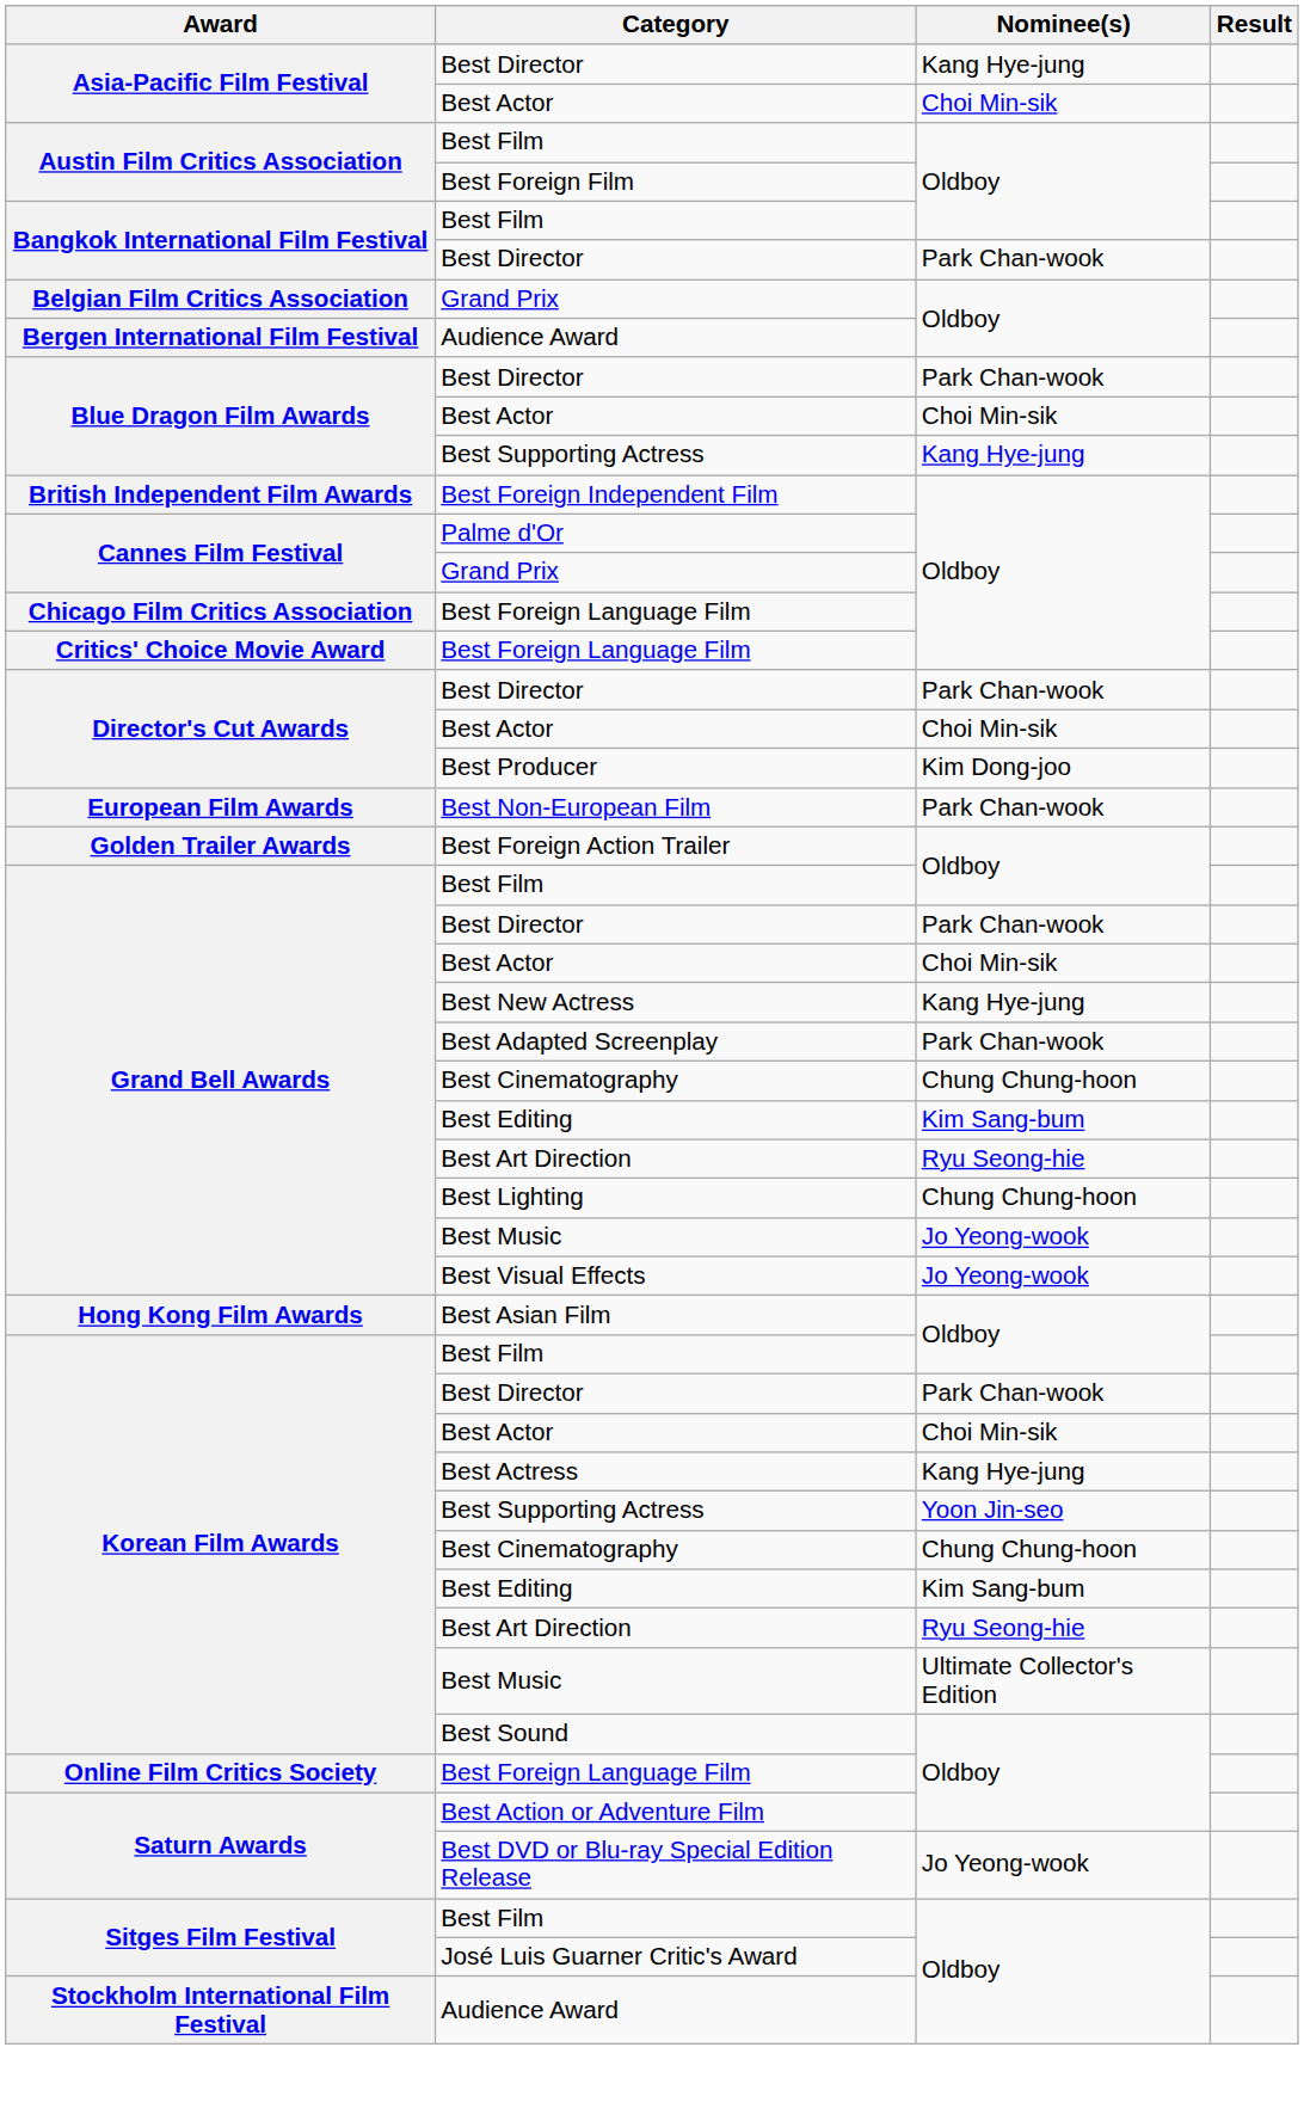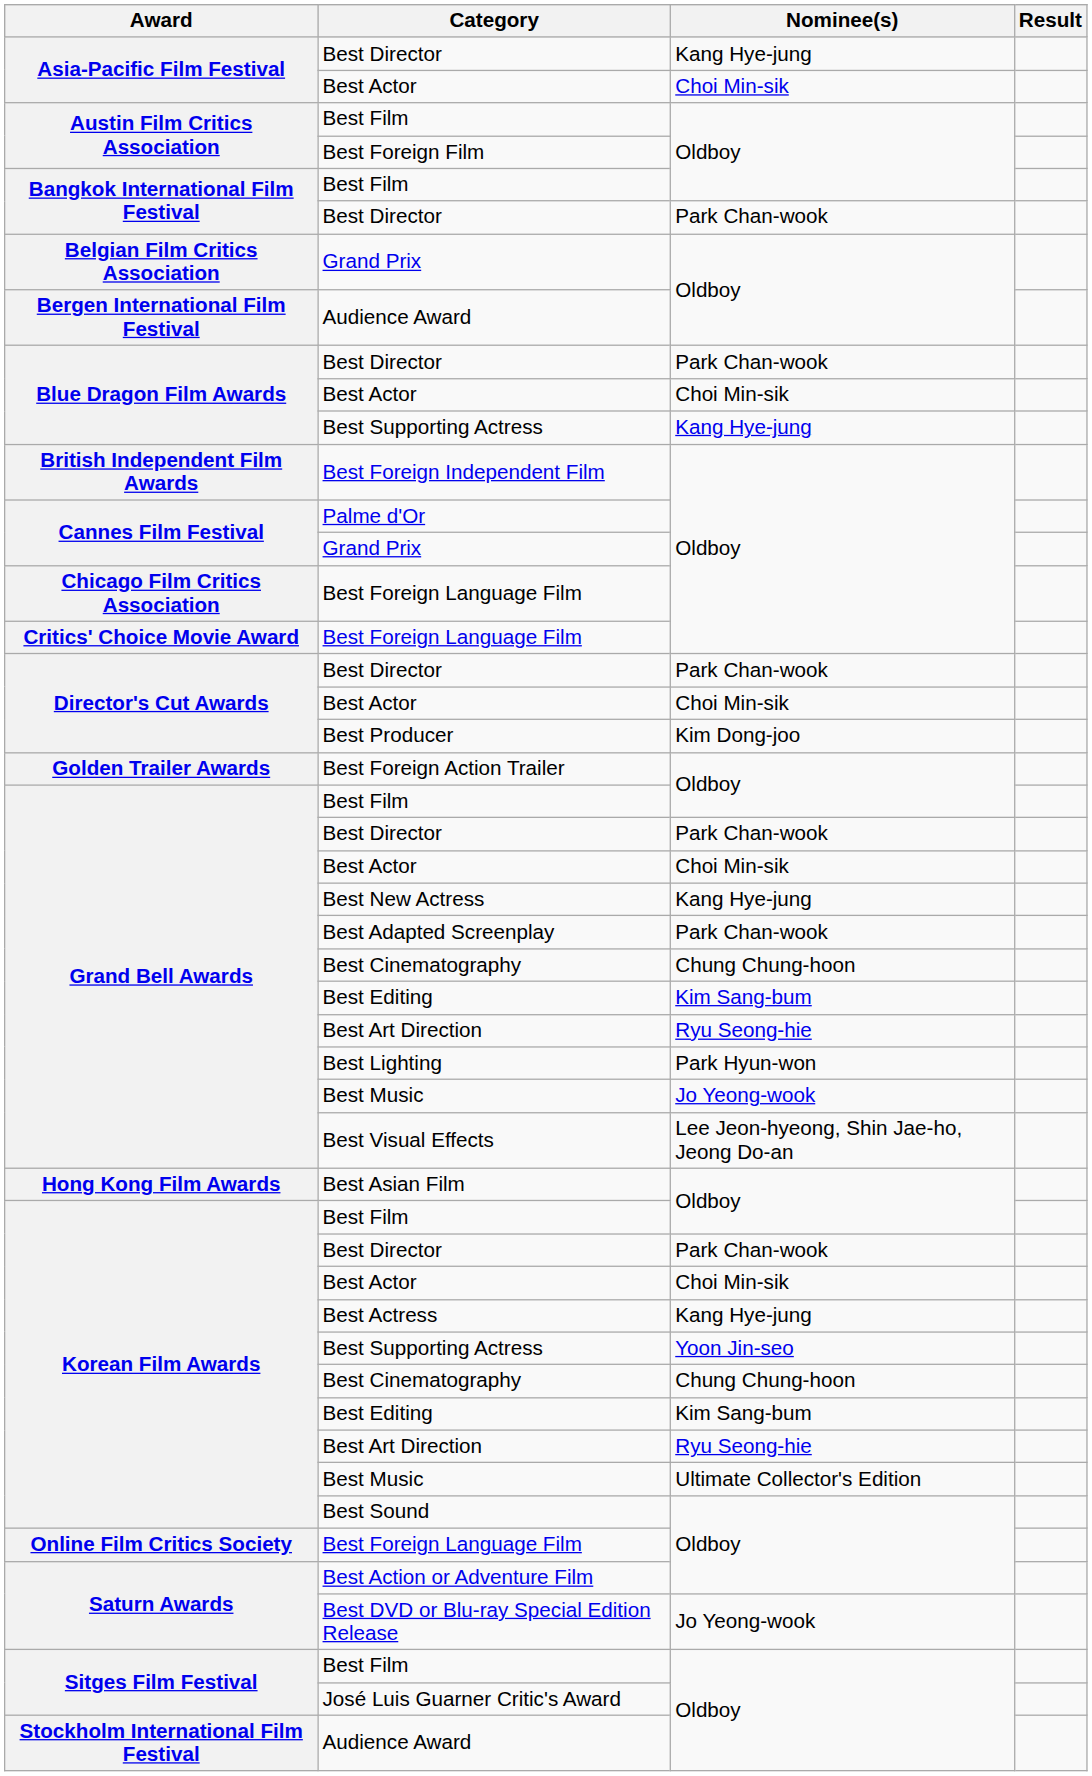 <table class="wikitable plainrowheaders" width="95%;">
 <tr style="background:#ccc; text-align:center;">
 <th scope="col">Award</th>
 <th scope="col">Category</th>
 <th scope="col">Nominee(s)</th>
 <th scope="col">Result</th>
 </tr>
 <tr>
 <th scope="row" rowspan="2"><a href='#'>Asia-Pacific Film Festival</a></th>
 <td>Best Director</td>
 <td>Kang Hye-jung</td>
 <td></td>
 </tr>
 <tr>
 <td>Best Actor</td>
 <td><a href='#'>Choi Min-sik</a></td>
 <td></td>
 </tr>
 <tr>
 <th scope="row" rowspan="2"><a href='#'>Austin Film Critics Association</a></th>
 <td>Best Film</td>
 <td rowspan="3">Oldboy</td>
 <td></td>
 </tr>
 <tr>
 <td>Best Foreign Film</td>
 <td></td>
 </tr>
 <tr>
 <th scope="row" rowspan="2"><a href='#'>Bangkok International Film Festival</a></th>
 <td>Best Film</td>
 <td></td>
 </tr>
 <tr>
 <td>Best Director </td>
 <td>Park Chan-wook</td>
 <td></td>
 </tr>
 <tr>
 <th scope="row"><a href='#'>Belgian Film Critics Association</a></th>
 <td><a href='#'>Grand Prix</a></td>
 <td rowspan="2">Oldboy</td>
 <td></td>
 </tr>
 <tr>
 <th scope="row"><a href='#'>Bergen International Film Festival</a></th>
 <td>Audience Award</td>
 <td></td>
 </tr>
 <tr>
 <th scope="row" rowspan="3"><a href='#'>Blue Dragon Film Awards</a></th>
 <td>Best Director</td>
 <td>Park Chan-wook</td>
 <td></td>
 </tr>
 <tr>
 <td>Best Actor</td>
 <td>Choi Min-sik</td>
 <td></td>
 </tr>
 <tr>
 <td>Best Supporting Actress</td>
 <td><a href='#'>Kang Hye-jung</a></td>
 <td></td>
 </tr>
 <tr>
 <th scope="row"><a href='#'>British Independent Film Awards</a></th>
 <td><a href='#'>Best Foreign Independent Film</a></td>
 <td rowspan="5">Oldboy</td>
 <td></td>
 </tr>
 <tr>
 <th scope="row" rowspan="2"><a href='#'>Cannes Film Festival</a></th>
 <td><a href='#'>Palme d'Or</a></td>
 <td></td>
 </tr>
 <tr>
 <td><a href='#'>Grand Prix</a></td>
 <td></td>
 </tr>
 <tr>
 <th scope="row"><a href='#'>Chicago Film Critics Association</a></th>
 <td>Best Foreign Language Film</td>
 <td></td>
 </tr>
 <tr>
 <th scope="row"><a href='#'>Critics' Choice Movie Award</a></th>
 <td><a href='#'>Best Foreign Language Film</a></td>
 <td></td>
 </tr>
 <tr>
 <th scope="row" rowspan="3"><a href='#'>Director's Cut Awards</a></th>
 <td>Best Director</td>
 <td>Park Chan-wook</td>
 <td></td>
 </tr>
 <tr>
 <td>Best Actor</td>
 <td>Choi Min-sik</td>
 <td></td>
 </tr>
 <tr>
 <td>Best Producer</td>
 <td>Kim Dong-joo</td>
 <td></td>
 </tr>
 <tr>
-<th scope="row"><a href='#'>European Film Awards</a></th>
-<td><a href='#'>Best Non-European Film</a></td>
-<td>Park Chan-wook</td>
-<td></td>
-</tr>
-<tr>
 <th scope="row"><a href='#'>Golden Trailer Awards</a></th>
 <td>Best Foreign Action Trailer </td>
 <td rowspan="2">Oldboy</td>
 <td></td>
 </tr>
 <tr>
 <th scope="row" rowspan="11"><a href='#'>Grand Bell Awards</a></th>
 <td>Best Film</td>
 <td></td>
 </tr>
 <tr>
 <td>Best Director</td>
 <td>Park Chan-wook</td>
 <td></td>
 </tr>
 <tr>
 <td>Best Actor</td>
 <td>Choi Min-sik</td>
 <td></td>
 </tr>
 <tr>
 <td>Best New Actress</td>
 <td>Kang Hye-jung</td>
 <td></td>
 </tr>
 <tr>
 <td>Best Adapted Screenplay</td>
 <td>Park Chan-wook</td>
 <td></td>
 </tr>
 <tr>
 <td>Best Cinematography</td>
 <td>Chung Chung-hoon</td>
 <td></td>
 </tr>
 <tr>
 <td>Best Editing</td>
 <td><a href='#'>Kim Sang-bum</a></td>
 <td></td>
 </tr>
 <tr>
 <td>Best Art Direction</td>
 <td><a href='#'>Ryu Seong-hie</a></td>
 <td></td>
 </tr>
 <tr>
 <td>Best Lighting</td>
-<td>Chung Chung-hoon</td>
+<td>Park Hyun-won</td>
 <td></td>
 </tr>
 <tr>
 <td>Best Music</td>
 <td><a href='#'>Jo Yeong-wook</a></td>
 <td></td>
 </tr>
 <tr>
 <td>Best Visual Effects</td>
-<td><a href='#'>Jo Yeong-wook</a></td>
+<td>Lee Jeon-hyeong, Shin Jae-ho, Jeong Do-an</td>
 <td></td>
 </tr>
 <tr>
 <th scope="row"><a href='#'>Hong Kong Film Awards</a></th>
 <td>Best Asian Film</td>
 <td rowspan="2">Oldboy</td>
 <td></td>
 </tr>
 <tr>
 <th scope="row" rowspan="10"><a href='#'>Korean Film Awards</a></th>
 <td>Best Film</td>
 <td></td>
 </tr>
 <tr>
 <td>Best Director</td>
 <td>Park Chan-wook</td>
 <td></td>
 </tr>
 <tr>
 <td>Best Actor</td>
 <td>Choi Min-sik</td>
 <td></td>
 </tr>
 <tr>
 <td>Best Actress</td>
 <td>Kang Hye-jung</td>
 <td></td>
 </tr>
 <tr>
 <td>Best Supporting Actress</td>
 <td><a href='#'>Yoon Jin-seo</a></td>
 <td></td>
 </tr>
 <tr>
 <td>Best Cinematography</td>
 <td>Chung Chung-hoon</td>
 <td></td>
 </tr>
 <tr>
 <td>Best Editing</td>
 <td>Kim Sang-bum</td>
 <td></td>
 </tr>
 <tr>
 <td>Best Art Direction</td>
 <td><a href='#'>Ryu Seong-hie</a></td>
 <td></td>
 </tr>
 <tr>
 <td>Best Music</td>
 <td>Ultimate Collector's Edition</td>
 <td></td>
 </tr>
 <tr>
 <td>Best Sound</td>
 <td rowspan="3">Oldboy</td>
 <td></td>
 </tr>
 <tr>
 <th scope="row"><a href='#'>Online Film Critics Society</a></th>
 <td><a href='#'>Best Foreign Language Film</a></td>
 <td></td>
 </tr>
 <tr>
 <th scope="row" rowspan="2"><a href='#'>Saturn Awards</a></th>
 <td><a href='#'>Best Action or Adventure Film</a></td>
 <td></td>
 </tr>
 <tr>
 <td><a href='#'>Best DVD or Blu-ray Special Edition Release</a></td>
 <td>Jo Yeong-wook</td>
 <td></td>
 </tr>
 <tr>
 <th scope="row" rowspan="2"><a href='#'>Sitges Film Festival</a></th>
 <td>Best Film</td>
 <td rowspan="3">Oldboy</td>
 <td></td>
 </tr>
 <tr>
 <td>José Luis Guarner Critic's Award</td>
 <td></td>
 </tr>
 <tr>
 <th scope="row"><a href='#'>Stockholm International Film Festival</a></th>
 <td>Audience Award</td>
 <td></td>
 </tr>
 </table>
